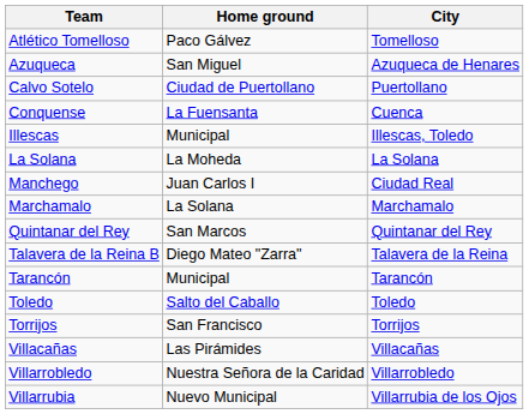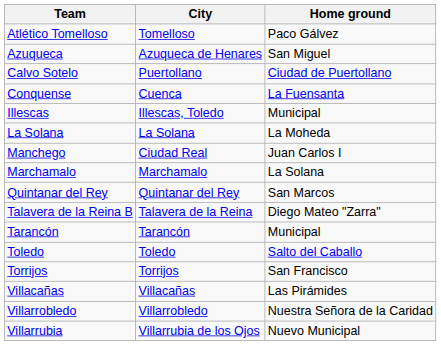 <table class="wikitable sortable">
 <tr>
 <th>Team</th>
+<th>City</th>
 <th>Home ground</th>
-<th>City</th>
 </tr>
 <tr>
 <td><a href='#'>Atlético Tomelloso</a></td>
+<td><a href='#'>Tomelloso</a></td>
 <td>Paco Gálvez</td>
-<td><a href='#'>Tomelloso</a></td>
 </tr>
 <tr>
 <td><a href='#'>Azuqueca</a></td>
+<td><a href='#'>Azuqueca de Henares</a></td>
 <td>San Miguel</td>
-<td><a href='#'>Azuqueca de Henares</a></td>
 </tr>
 <tr>
 <td><a href='#'>Calvo Sotelo</a></td>
+<td><a href='#'>Puertollano</a></td>
 <td><a href='#'>Ciudad de Puertollano</a></td>
-<td><a href='#'>Puertollano</a></td>
 </tr>
 <tr>
 <td><a href='#'>Conquense</a></td>
+<td><a href='#'>Cuenca</a></td>
 <td><a href='#'>La Fuensanta</a></td>
-<td><a href='#'>Cuenca</a></td>
 </tr>
 <tr>
 <td><a href='#'>Illescas</a></td>
+<td><a href='#'>Illescas, Toledo</a></td>
 <td>Municipal</td>
-<td><a href='#'>Illescas, Toledo</a></td>
 </tr>
 <tr>
 <td><a href='#'>La Solana</a></td>
+<td><a href='#'>La Solana</a></td>
 <td>La Moheda</td>
-<td><a href='#'>La Solana</a></td>
 </tr>
 <tr>
 <td><a href='#'>Manchego</a></td>
+<td><a href='#'>Ciudad Real</a></td>
 <td>Juan Carlos I</td>
-<td><a href='#'>Ciudad Real</a></td>
 </tr>
 <tr>
 <td><a href='#'>Marchamalo</a></td>
+<td><a href='#'>Marchamalo</a></td>
 <td>La Solana</td>
-<td><a href='#'>Marchamalo</a></td>
 </tr>
 <tr>
 <td><a href='#'>Quintanar del Rey</a></td>
+<td><a href='#'>Quintanar del Rey</a></td>
 <td>San Marcos</td>
-<td><a href='#'>Quintanar del Rey</a></td>
 </tr>
 <tr>
 <td><a href='#'>Talavera de la Reina B</a></td>
+<td><a href='#'>Talavera de la Reina</a></td>
 <td>Diego Mateo "Zarra"</td>
-<td><a href='#'>Talavera de la Reina</a></td>
 </tr>
 <tr>
 <td><a href='#'>Tarancón</a></td>
+<td><a href='#'>Tarancón</a></td>
 <td>Municipal</td>
-<td><a href='#'>Tarancón</a></td>
 </tr>
 <tr>
 <td><a href='#'>Toledo</a></td>
+<td><a href='#'>Toledo</a></td>
 <td><a href='#'>Salto del Caballo</a></td>
-<td><a href='#'>Toledo</a></td>
 </tr>
 <tr>
 <td><a href='#'>Torrijos</a></td>
+<td><a href='#'>Torrijos</a></td>
 <td>San Francisco</td>
-<td><a href='#'>Torrijos</a></td>
 </tr>
 <tr>
 <td><a href='#'>Villacañas</a></td>
+<td><a href='#'>Villacañas</a></td>
 <td>Las Pirámides</td>
-<td><a href='#'>Villacañas</a></td>
 </tr>
 <tr>
 <td><a href='#'>Villarrobledo</a></td>
+<td><a href='#'>Villarrobledo</a></td>
 <td>Nuestra Señora de la Caridad</td>
-<td><a href='#'>Villarrobledo</a></td>
 </tr>
 <tr>
 <td><a href='#'>Villarrubia</a></td>
+<td><a href='#'>Villarrubia de los Ojos</a></td>
 <td>Nuevo Municipal</td>
-<td><a href='#'>Villarrubia de los Ojos</a></td>
 </tr>
 </table>
